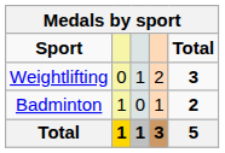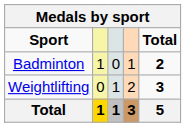 <table class="wikitable" style=font-size:85%;float:center;text-align:center>
 <tr style="background:#efefef;">
 <th colspan=5><strong>Medals by sport</strong></th>
 </tr>
 <tr align=center>
 <td><strong>Sport</strong></td>
 <td bgcolor=#f7f6a8></td>
 <td bgcolor=#dce5e5></td>
 <td bgcolor=#ffdab9></td>
 <td><strong>Total</strong></td>
 </tr>
 <tr align=center>
+<td><a href='#'>Badminton</a></td>
+<td style="background:#F7F6A8;">1</td>
+<td style="background:#DCE5E5;">0</td>
+<td style="background:#FFDAB9;">1</td>
+<td><strong>2</strong></td>
+</tr>
+<tr align=center>
 <td><a href='#'>Weightlifting</a></td>
 <td style="background:#F7F6A8;">0</td>
 <td style="background:#DCE5E5;">1</td>
 <td style="background:#FFDAB9;">2</td>
 <td><strong>3</strong></td>
-</tr>
-<tr align=center>
-<td><a href='#'>Badminton</a></td>
-<td style="background:#F7F6A8;">1</td>
-<td style="background:#DCE5E5;">0</td>
-<td style="background:#FFDAB9;">1</td>
-<td><strong>2</strong></td>
 </tr>
 <tr align=center>
 <th><strong>Total</strong></th>
 <th style="background:gold;"><strong>1</strong></th>
 <th style="background:silver;"><strong>1</strong></th>
 <th style="background:#c96;"><strong>3</strong></th>
 <th><strong>5</strong></th>
 </tr>
 </table>
